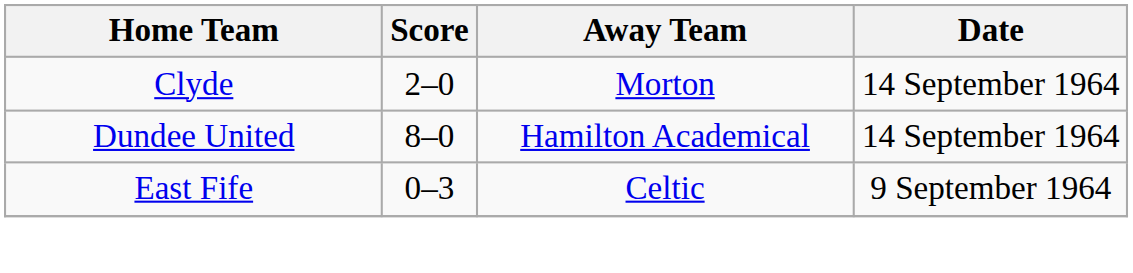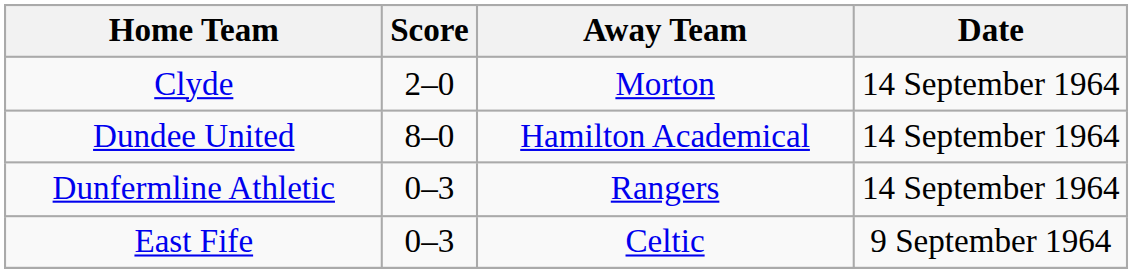 <table class="wikitable" style="text-align:center;">
 <tr>
 <th width=175>Home Team</th>
 <th width=20>Score</th>
 <th width=175>Away Team</th>
 <th width= 125>Date</th>
 </tr>
 <tr>
 <td><a href='#'>Clyde</a></td>
 <td>2–0</td>
 <td><a href='#'>Morton</a></td>
 <td>14 September 1964</td>
 </tr>
 <tr>
 <td><a href='#'>Dundee United</a></td>
 <td>8–0</td>
 <td><a href='#'>Hamilton Academical</a></td>
 <td>14 September 1964</td>
 </tr>
 <tr>
+<td><a href='#'>Dunfermline Athletic</a></td>
+<td>0–3</td>
+<td><a href='#'>Rangers</a></td>
+<td>14 September 1964</td>
+</tr>
+<tr>
 <td><a href='#'>East Fife</a></td>
 <td>0–3</td>
 <td><a href='#'>Celtic</a></td>
 <td>9 September 1964</td>
 </tr>
 <tr>
 </tr>
 </table>
